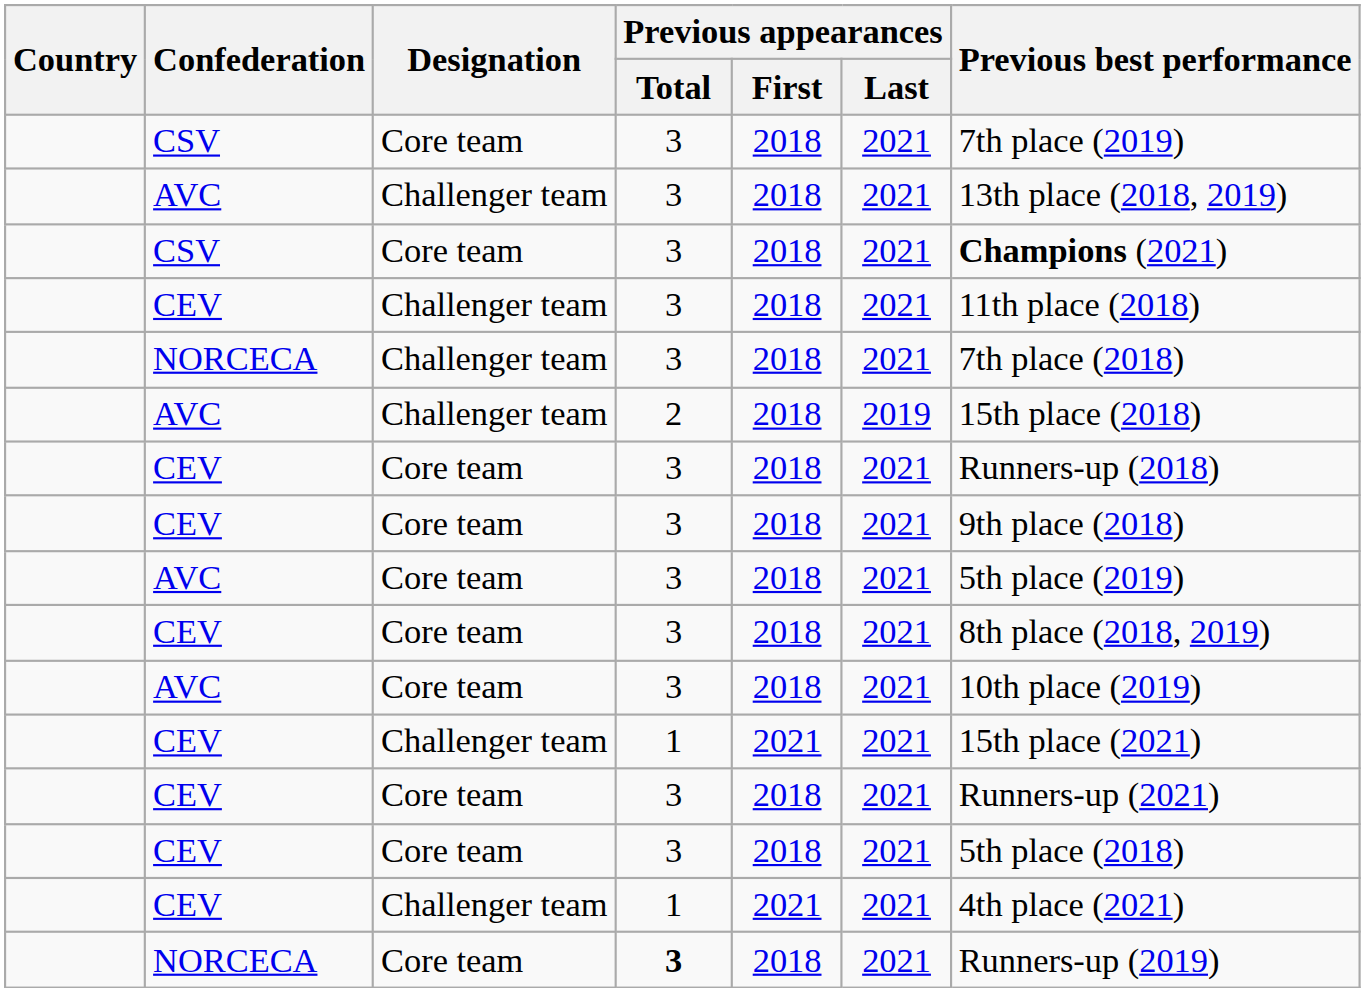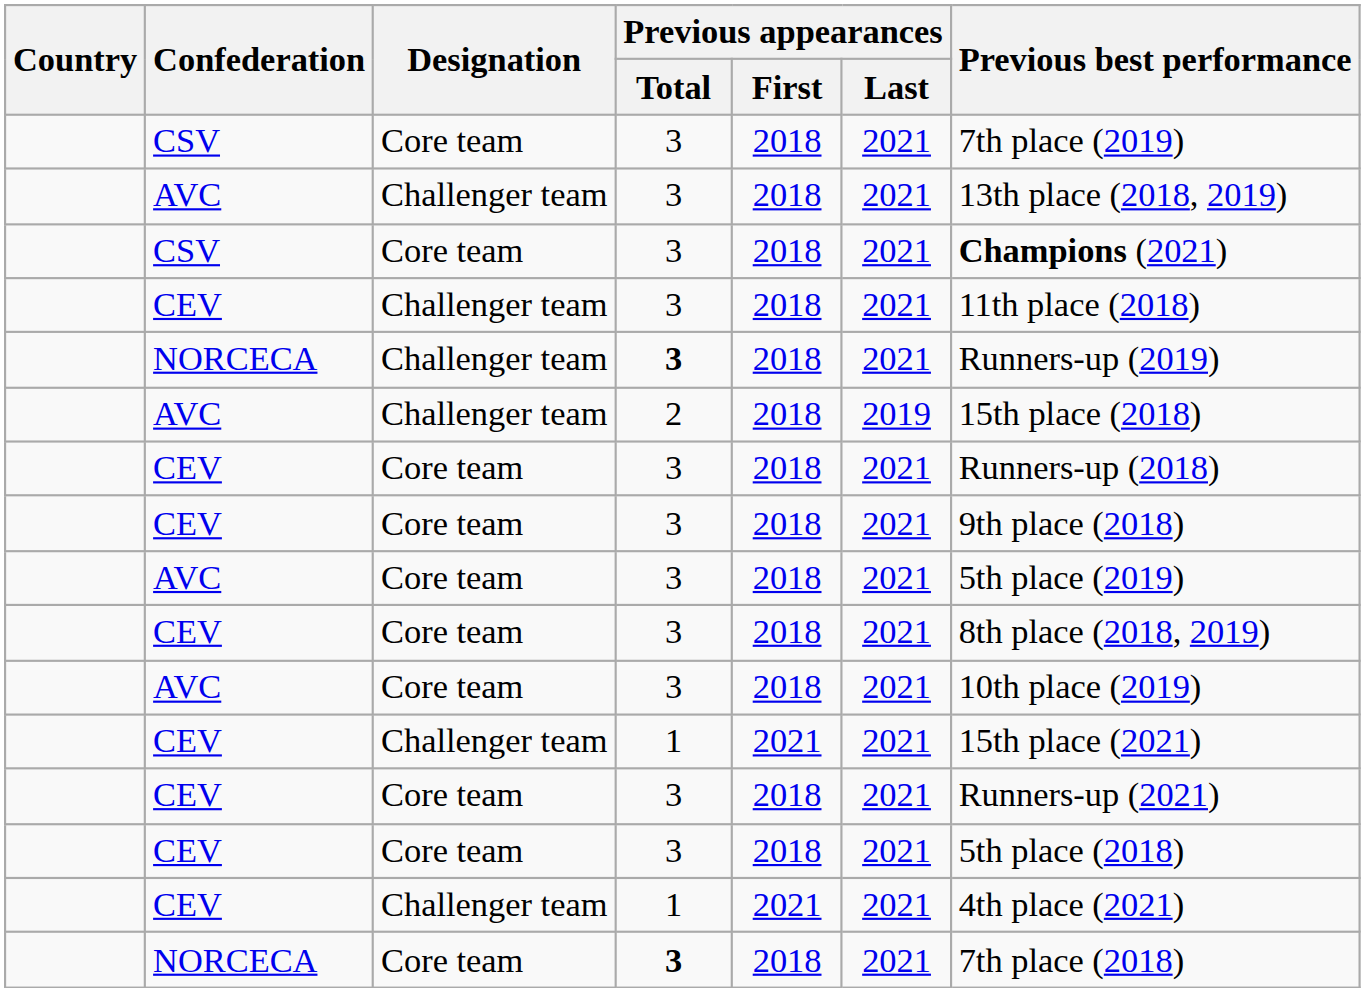 <table class="wikitable sortable">
 <tr>
 <th rowspan=2>Country</th>
 <th rowspan=2>Confederation</th>
 <th rowspan=2>Designation</th>
 <th colspan=3>Previous appearances</th>
 <th rowspan=2>Previous best performance</th>
 </tr>
 <tr>
 <th>Total</th>
 <th>First</th>
 <th>Last</th>
 </tr>
 <tr>
 <td></td>
 <td><a href='#'>CSV</a></td>
 <td>Core team</td>
 <td style="text-align:center">3</td>
 <td style="text-align:center"><a href='#'>2018</a></td>
 <td style="text-align:center"><a href='#'>2021</a></td>
 <td>7th place (<a href='#'>2019</a>)</td>
 </tr>
 <tr>
 <td></td>
 <td><a href='#'>AVC</a></td>
 <td>Challenger team</td>
 <td style="text-align:center">3</td>
 <td style="text-align:center"><a href='#'>2018</a></td>
 <td style="text-align:center"><a href='#'>2021</a></td>
 <td>13th place (<a href='#'>2018</a>, <a href='#'>2019</a>)</td>
 </tr>
 <tr>
 <td></td>
 <td><a href='#'>CSV</a></td>
 <td>Core team</td>
 <td style="text-align:center">3</td>
 <td style="text-align:center"><a href='#'>2018</a></td>
 <td style="text-align:center"><a href='#'>2021</a></td>
 <td><strong>Champions</strong> (<a href='#'>2021</a>)</td>
 </tr>
 <tr>
 <td></td>
 <td><a href='#'>CEV</a></td>
 <td>Challenger team</td>
 <td style="text-align:center">3</td>
 <td style="text-align:center"><a href='#'>2018</a></td>
 <td style="text-align:center"><a href='#'>2021</a></td>
 <td>11th place (<a href='#'>2018</a>)</td>
 </tr>
 <tr>
 <td></td>
 <td><a href='#'>NORCECA</a></td>
 <td>Challenger team</td>
-<td style="text-align:center">3</td>
+<td style="text-align:center"><strong>3</strong></td>
 <td style="text-align:center"><a href='#'>2018</a></td>
 <td style="text-align:center"><a href='#'>2021</a></td>
-<td>7th place (<a href='#'>2018</a>)</td>
+<td>Runners-up (<a href='#'>2019</a>)</td>
 </tr>
 <tr>
 <td></td>
 <td><a href='#'>AVC</a></td>
 <td>Challenger team</td>
 <td style="text-align:center">2</td>
 <td style="text-align:center"><a href='#'>2018</a></td>
 <td style="text-align:center"><a href='#'>2019</a></td>
 <td>15th place (<a href='#'>2018</a>)</td>
 </tr>
 <tr>
 <td></td>
 <td><a href='#'>CEV</a></td>
 <td>Core team</td>
 <td style="text-align:center">3</td>
 <td style="text-align:center"><a href='#'>2018</a></td>
 <td style="text-align:center"><a href='#'>2021</a></td>
 <td>Runners-up (<a href='#'>2018</a>)</td>
 </tr>
 <tr>
 <td></td>
 <td><a href='#'>CEV</a></td>
 <td>Core team</td>
 <td style="text-align:center">3</td>
 <td style="text-align:center"><a href='#'>2018</a></td>
 <td style="text-align:center"><a href='#'>2021</a></td>
 <td>9th place (<a href='#'>2018</a>)</td>
 </tr>
 <tr>
 <td></td>
 <td><a href='#'>AVC</a></td>
 <td>Core team</td>
 <td style="text-align:center">3</td>
 <td style="text-align:center"><a href='#'>2018</a></td>
 <td style="text-align:center"><a href='#'>2021</a></td>
 <td>5th place (<a href='#'>2019</a>)</td>
 </tr>
 <tr>
 <td></td>
 <td><a href='#'>CEV</a></td>
 <td>Core team</td>
 <td style="text-align:center">3</td>
 <td style="text-align:center"><a href='#'>2018</a></td>
 <td style="text-align:center"><a href='#'>2021</a></td>
 <td>8th place (<a href='#'>2018</a>, <a href='#'>2019</a>)</td>
 </tr>
 <tr>
 <td></td>
 <td><a href='#'>AVC</a></td>
 <td>Core team</td>
 <td style="text-align:center">3</td>
 <td style="text-align:center"><a href='#'>2018</a></td>
 <td style="text-align:center"><a href='#'>2021</a></td>
 <td>10th place (<a href='#'>2019</a>)</td>
 </tr>
 <tr>
 <td></td>
 <td><a href='#'>CEV</a></td>
 <td>Challenger team</td>
 <td style="text-align:center">1</td>
 <td style="text-align:center"><a href='#'>2021</a></td>
 <td style="text-align:center"><a href='#'>2021</a></td>
 <td>15th place (<a href='#'>2021</a>)</td>
 </tr>
 <tr>
 <td></td>
 <td><a href='#'>CEV</a></td>
 <td>Core team</td>
 <td style="text-align:center">3</td>
 <td style="text-align:center"><a href='#'>2018</a></td>
 <td style="text-align:center"><a href='#'>2021</a></td>
 <td>Runners-up (<a href='#'>2021</a>)</td>
 </tr>
 <tr>
 <td></td>
 <td><a href='#'>CEV</a></td>
 <td>Core team</td>
 <td style="text-align:center">3</td>
 <td style="text-align:center"><a href='#'>2018</a></td>
 <td style="text-align:center"><a href='#'>2021</a></td>
 <td>5th place (<a href='#'>2018</a>)</td>
 </tr>
 <tr>
 <td></td>
 <td><a href='#'>CEV</a></td>
 <td>Challenger team</td>
 <td style="text-align:center">1</td>
 <td style="text-align:center"><a href='#'>2021</a></td>
 <td style="text-align:center"><a href='#'>2021</a></td>
 <td>4th place (<a href='#'>2021</a>)</td>
 </tr>
 <tr>
 <td></td>
 <td><a href='#'>NORCECA</a></td>
 <td>Core team</td>
 <td style="text-align:center"><strong>3</strong></td>
 <td style="text-align:center"><a href='#'>2018</a></td>
 <td style="text-align:center"><a href='#'>2021</a></td>
-<td>Runners-up (<a href='#'>2019</a>)</td>
+<td>7th place (<a href='#'>2018</a>)</td>
 </tr>
 </table>
